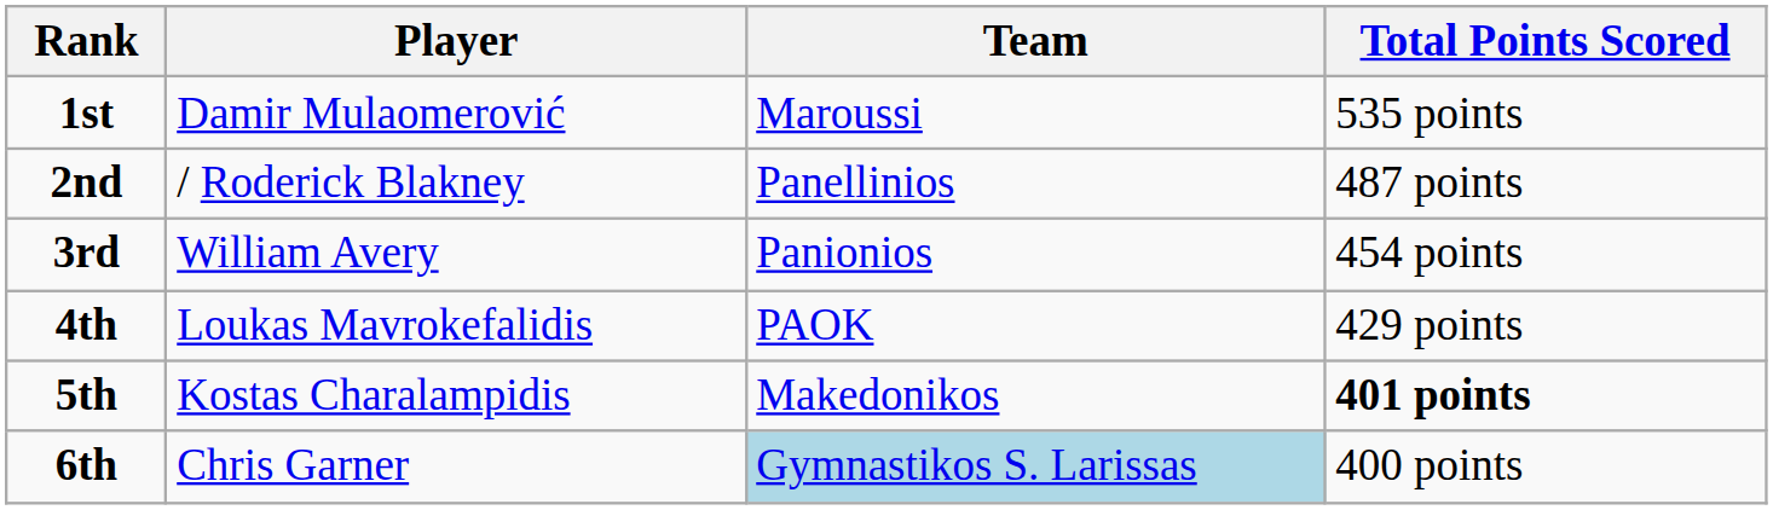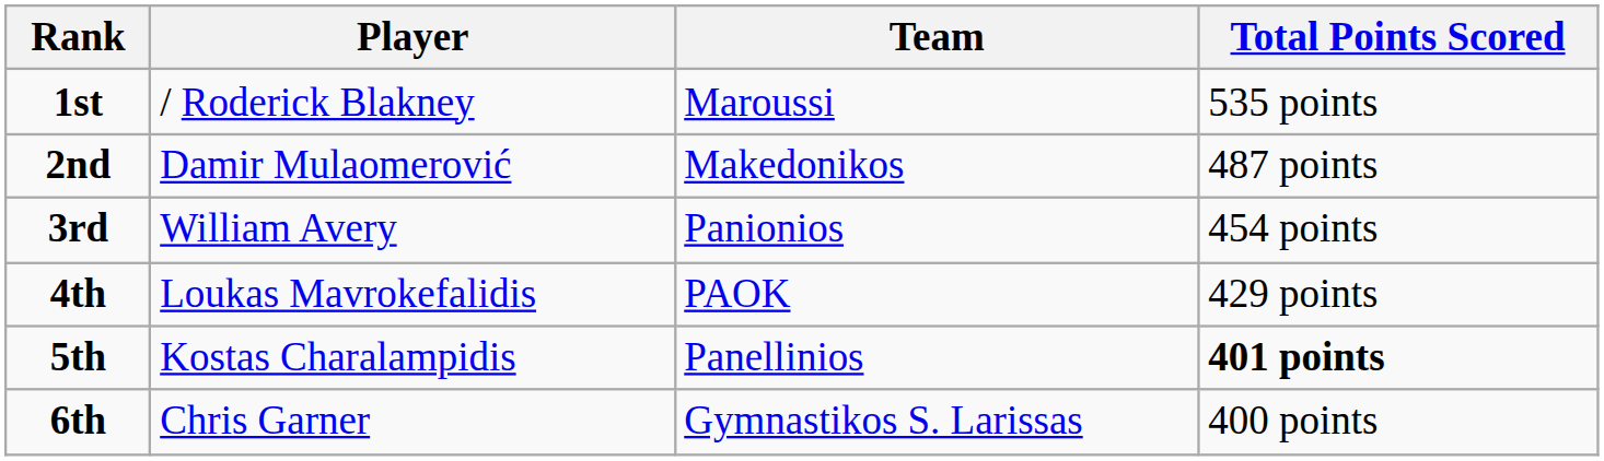 <table class="wikitable sortable">
 <tr>
 <th style="width:50px;">Rank</th>
 <th style="width:200px;">Player</th>
 <th style="width:200px;">Team</th>
 <th style="width:150px;"><a href='#'>Total Points Scored</a></th>
 </tr>
 <tr>
 <td style="text-align:center;"><strong>1st</strong></td>
-<td> <a href='#'>Damir Mulaomerović</a></td>
+<td>/ <a href='#'>Roderick Blakney</a></td>
 <td><a href='#'>Maroussi</a></td>
 <td>535 points</td>
 </tr>
 <tr>
 <td style="text-align:center;"><strong>2nd</strong></td>
-<td>/ <a href='#'>Roderick Blakney</a></td>
-<td><a href='#'>Panellinios</a></td>
+<td> <a href='#'>Damir Mulaomerović</a></td>
+<td><a href='#'>Makedonikos</a></td>
 <td>487 points</td>
 </tr>
 <tr>
 <td style="text-align:center;"><strong>3rd</strong></td>
 <td> <a href='#'>William Avery</a></td>
 <td><a href='#'>Panionios</a></td>
 <td>454 points</td>
 </tr>
 <tr>
 <td style="text-align:center;"><strong>4th</strong></td>
 <td> <a href='#'>Loukas Mavrokefalidis</a></td>
 <td><a href='#'>PAOK</a></td>
 <td>429 points</td>
 </tr>
 <tr>
 <td style="text-align:center;"><strong>5th</strong></td>
 <td> <a href='#'>Kostas Charalampidis</a></td>
-<td><a href='#'>Makedonikos</a></td>
+<td><a href='#'>Panellinios</a></td>
 <td><strong>401 points</strong></td>
 </tr>
 <tr>
 <td style="text-align:center;"><strong>6th</strong></td>
 <td> <a href='#'>Chris Garner</a></td>
-<td style="background: lightblue;"><a href='#'>Gymnastikos S. Larissas</a></td>
+<td><a href='#'>Gymnastikos S. Larissas</a></td>
 <td>400 points</td>
 </tr>
 </table>
